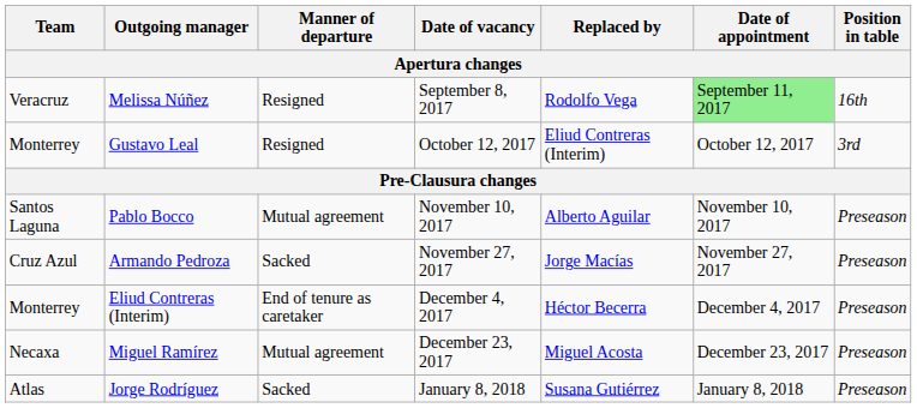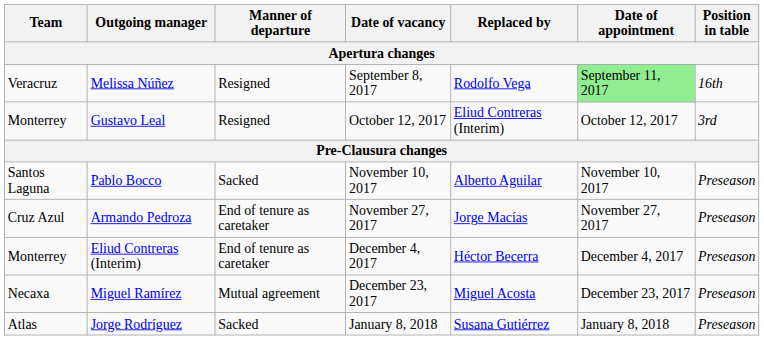 <table class="wikitable sortable">
 <tr>
 <th>Team</th>
 <th>Outgoing manager</th>
 <th>Manner of <br> departure</th>
 <th>Date of vacancy</th>
 <th>Replaced by</th>
 <th>Date of appointment</th>
 <th>Position <br> in table</th>
 </tr>
 <tr>
 <th colspan=8>Apertura changes</th>
 </tr>
 <tr>
 <td>Veracruz</td>
 <td> <a href='#'>Melissa Núñez</a></td>
 <td>Resigned</td>
 <td>September 8, 2017</td>
 <td> <a href='#'>Rodolfo Vega</a></td>
 <td style="background: lightgreen;">September 11, 2017</td>
 <td><em>16th</em></td>
 </tr>
 <tr>
 <td>Monterrey</td>
 <td> <a href='#'>Gustavo Leal</a></td>
 <td>Resigned</td>
 <td>October 12, 2017</td>
 <td> <a href='#'>Eliud Contreras</a> (Interim)</td>
 <td>October 12, 2017</td>
 <td><em>3rd</em></td>
 </tr>
 <tr>
 <th colspan=7>Pre-Clausura changes</th>
 </tr>
 <tr>
 <td>Santos Laguna</td>
 <td> <a href='#'>Pablo Bocco</a></td>
-<td>Mutual agreement</td>
+<td>Sacked</td>
 <td>November 10, 2017</td>
 <td> <a href='#'>Alberto Aguilar</a></td>
 <td>November 10, 2017</td>
 <td><em>Preseason</em></td>
 </tr>
 <tr>
 <td>Cruz Azul</td>
 <td> <a href='#'>Armando Pedroza</a></td>
-<td>Sacked</td>
+<td>End of tenure as caretaker</td>
 <td>November 27, 2017</td>
 <td> <a href='#'>Jorge Macías</a></td>
 <td>November 27, 2017</td>
 <td><em>Preseason</em></td>
 </tr>
 <tr>
 <td>Monterrey</td>
 <td> <a href='#'>Eliud Contreras</a> (Interim)</td>
 <td>End of tenure as caretaker</td>
 <td>December 4, 2017</td>
 <td> <a href='#'>Héctor Becerra</a></td>
 <td>December 4, 2017</td>
 <td><em>Preseason</em></td>
 </tr>
 <tr>
 <td>Necaxa</td>
 <td> <a href='#'>Miguel Ramírez</a></td>
 <td>Mutual agreement</td>
 <td>December 23, 2017</td>
 <td> <a href='#'>Miguel Acosta</a></td>
 <td>December 23, 2017</td>
 <td><em>Preseason</em></td>
 </tr>
 <tr>
 <td>Atlas</td>
 <td> <a href='#'>Jorge Rodríguez</a></td>
 <td>Sacked</td>
 <td>January 8, 2018</td>
 <td> <a href='#'>Susana Gutiérrez</a></td>
 <td>January 8, 2018</td>
 <td><em>Preseason</em></td>
 </tr>
 </table>
